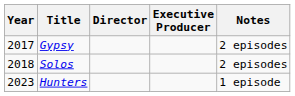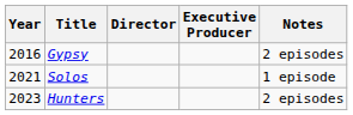 <table class="wikitable">
 <tr>
 <th>Year</th>
 <th>Title</th>
 <th>Director</th>
 <th>Executive<br>Producer</th>
 <th>Notes</th>
 </tr>
 <tr>
-<td>2017</td>
+<td>2016</td>
 <td><em><a href='#'>Gypsy</a></em></td>
 <td></td>
 <td></td>
 <td>2 episodes</td>
 </tr>
 <tr>
-<td>2018</td>
+<td>2021</td>
 <td><em><a href='#'>Solos</a></em></td>
 <td></td>
 <td></td>
-<td>2 episodes</td>
+<td>1 episode</td>
 </tr>
 <tr>
 <td>2023</td>
 <td><a href='#'><em>Hunters</em></a></td>
 <td></td>
 <td></td>
-<td>1 episode</td>
+<td>2 episodes</td>
 </tr>
 </table>
